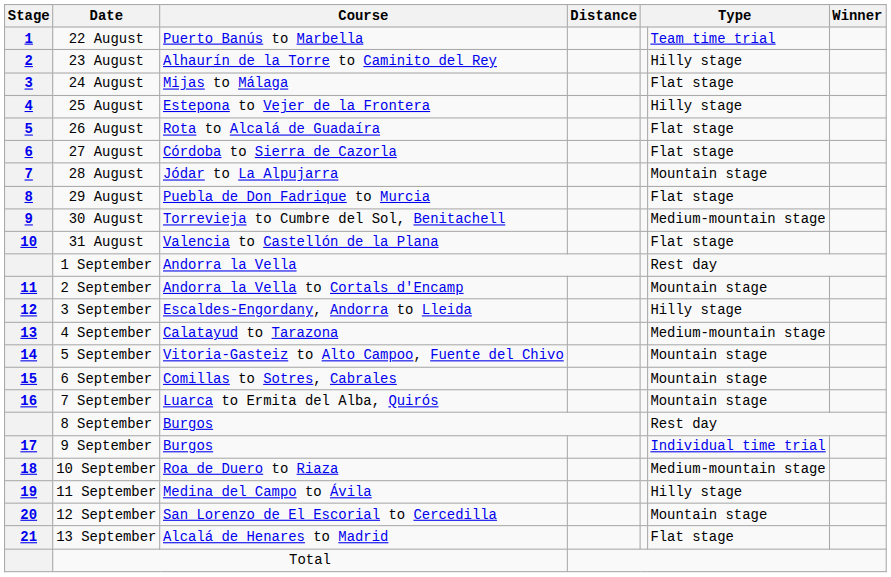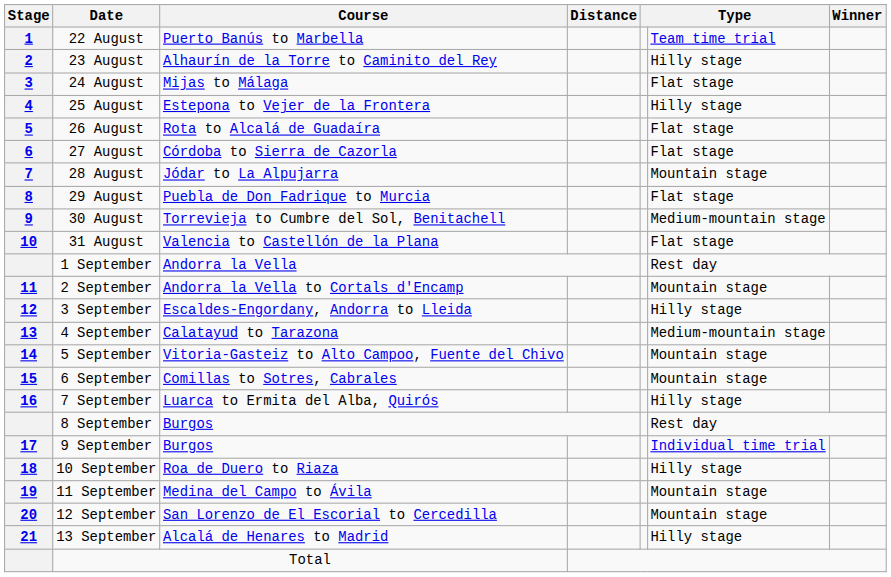 <table class="wikitable">
 <tr>
 <th scope="col">Stage</th>
 <th scope="col">Date</th>
 <th scope="col">Course</th>
 <th scope="col">Distance</th>
 <th scope="col" colspan="2">Type</th>
 <th scope="col">Winner</th>
 </tr>
 <tr>
 <th scope="row" style="text-align:center;"><a href='#'>1</a></th>
 <td style="text-align:center;">22 August</td>
 <td><a href='#'>Puerto Banús</a> to <a href='#'>Marbella</a></td>
 <td style="text-align:center;"></td>
 <td></td>
 <td><a href='#'>Team time trial</a></td>
 <td> </td>
 </tr>
 <tr>
 <th scope="row" style="text-align:center;"><a href='#'>2</a></th>
 <td style="text-align:center;">23 August</td>
 <td><a href='#'>Alhaurín de la Torre</a> to <a href='#'>Caminito del Rey</a></td>
 <td style="text-align:center;"></td>
 <td></td>
 <td>Hilly stage</td>
 <td></td>
 </tr>
 <tr>
 <th scope="row" style="text-align:center;"><a href='#'>3</a></th>
 <td style="text-align:center;">24 August</td>
 <td><a href='#'>Mijas</a> to <a href='#'>Málaga</a></td>
 <td style="text-align:center;"></td>
 <td></td>
 <td>Flat stage</td>
 <td></td>
 </tr>
 <tr>
 <th scope="row" style="text-align:center;"><a href='#'>4</a></th>
 <td style="text-align:center;">25 August</td>
 <td><a href='#'>Estepona</a> to <a href='#'>Vejer de la Frontera</a></td>
 <td style="text-align:center;"></td>
 <td></td>
 <td>Hilly stage</td>
 <td></td>
 </tr>
 <tr>
 <th scope="row" style="text-align:center;"><a href='#'>5</a></th>
 <td style="text-align:center;">26 August</td>
 <td><a href='#'>Rota</a> to <a href='#'>Alcalá de Guadaíra</a></td>
 <td style="text-align:center;"></td>
 <td></td>
 <td>Flat stage</td>
 <td></td>
 </tr>
 <tr>
 <th scope="row" style="text-align:center;"><a href='#'>6</a></th>
 <td style="text-align:center;">27 August</td>
 <td><a href='#'>Córdoba</a> to <a href='#'>Sierra de Cazorla</a></td>
 <td style="text-align:center;"></td>
 <td></td>
 <td>Flat stage</td>
 <td></td>
 </tr>
 <tr>
 <th scope="row" style="text-align:center;"><a href='#'>7</a></th>
 <td style="text-align:center;">28 August</td>
 <td><a href='#'>Jódar</a> to <a href='#'>La Alpujarra</a></td>
 <td style="text-align:center;"></td>
 <td></td>
 <td>Mountain stage</td>
 <td></td>
 </tr>
 <tr>
 <th scope="row" style="text-align:center;"><a href='#'>8</a></th>
 <td style="text-align:center;">29 August</td>
 <td><a href='#'>Puebla de Don Fadrique</a> to <a href='#'>Murcia</a></td>
 <td style="text-align:center;"></td>
 <td></td>
 <td>Flat stage</td>
 <td></td>
 </tr>
 <tr>
 <th scope="row" style="text-align:center;"><a href='#'>9</a></th>
 <td style="text-align:center;">30 August</td>
 <td><a href='#'>Torrevieja</a> to Cumbre del Sol, <a href='#'>Benitachell</a></td>
 <td style="text-align:center;"></td>
 <td></td>
 <td>Medium-mountain stage</td>
 <td></td>
 </tr>
 <tr>
 <th scope="row" style="text-align:center;"><a href='#'>10</a></th>
 <td style="text-align:center;">31 August</td>
 <td><a href='#'>Valencia</a> to <a href='#'>Castellón de la Plana</a></td>
 <td style="text-align:center;"></td>
 <td></td>
 <td>Flat stage</td>
 <td></td>
 </tr>
 <tr>
 <th scope="row"></th>
 <td style="text-align:center;">1 September</td>
 <td colspan="2"><a href='#'>Andorra la Vella</a></td>
 <td></td>
 <td colspan="2">Rest day</td>
 </tr>
 <tr>
 <th scope="row" style="text-align:center;"><a href='#'>11</a></th>
 <td style="text-align:center;">2 September</td>
 <td><a href='#'>Andorra la Vella</a> to <a href='#'>Cortals d'Encamp</a></td>
 <td style="text-align:center;"></td>
 <td></td>
 <td>Mountain stage</td>
 <td></td>
 </tr>
 <tr>
 <th scope="row" style="text-align:center;"><a href='#'>12</a></th>
 <td style="text-align:center;">3 September</td>
 <td><a href='#'>Escaldes-Engordany</a>, <a href='#'>Andorra</a> to <a href='#'>Lleida</a></td>
 <td style="text-align:center;"></td>
 <td></td>
 <td>Hilly stage</td>
 <td></td>
 </tr>
 <tr>
 <th scope="row" style="text-align:center;"><a href='#'>13</a></th>
 <td style="text-align:center;">4 September</td>
 <td><a href='#'>Calatayud</a> to <a href='#'>Tarazona</a></td>
 <td style="text-align:center;"></td>
 <td></td>
 <td>Medium-mountain stage</td>
 <td></td>
 </tr>
 <tr>
 <th scope="row" style="text-align:center;"><a href='#'>14</a></th>
 <td style="text-align:center;">5 September</td>
 <td><a href='#'>Vitoria-Gasteiz</a> to <a href='#'>Alto Campoo</a>, <a href='#'>Fuente del Chivo</a></td>
 <td style="text-align:center;"></td>
 <td></td>
 <td>Mountain stage</td>
 <td></td>
 </tr>
 <tr>
 <th scope="row" style="text-align:center;"><a href='#'>15</a></th>
 <td style="text-align:center;">6 September</td>
 <td><a href='#'>Comillas</a> to <a href='#'>Sotres</a>, <a href='#'>Cabrales</a></td>
 <td style="text-align:center;"></td>
 <td></td>
 <td>Mountain stage</td>
 <td></td>
 </tr>
 <tr>
 <th scope="row" style="text-align:center;"><a href='#'>16</a></th>
 <td style="text-align:center;">7 September</td>
 <td><a href='#'>Luarca</a> to Ermita del Alba, <a href='#'>Quirós</a></td>
 <td style="text-align:center;"></td>
 <td></td>
-<td>Mountain stage</td>
+<td>Hilly stage</td>
 <td></td>
 </tr>
 <tr>
 <th scope="row"></th>
 <td style="text-align:center;">8 September</td>
 <td colspan="2"><a href='#'>Burgos</a></td>
 <td></td>
 <td colspan="2">Rest day</td>
 </tr>
 <tr>
 <th scope="row" style="text-align:center;"><a href='#'>17</a></th>
 <td style="text-align:center;">9 September</td>
 <td><a href='#'>Burgos</a></td>
 <td style="text-align:center;"></td>
 <td></td>
 <td><a href='#'>Individual time trial</a></td>
 <td></td>
 </tr>
 <tr>
 <th scope="row" style="text-align:center;"><a href='#'>18</a></th>
 <td style="text-align:center;">10 September</td>
 <td><a href='#'>Roa de Duero</a> to <a href='#'>Riaza</a></td>
 <td style="text-align:center;"></td>
 <td></td>
-<td>Medium-mountain stage</td>
+<td>Hilly stage</td>
 <td></td>
 </tr>
 <tr>
 <th scope="row" style="text-align:center;"><a href='#'>19</a></th>
 <td style="text-align:center;">11 September</td>
 <td><a href='#'>Medina del Campo</a> to <a href='#'>Ávila</a></td>
 <td style="text-align:center;"></td>
 <td></td>
-<td>Hilly stage</td>
+<td>Mountain stage</td>
 <td></td>
 </tr>
 <tr>
 <th scope="row" style="text-align:center;"><a href='#'>20</a></th>
 <td style="text-align:center;">12 September</td>
 <td><a href='#'>San Lorenzo de El Escorial</a> to <a href='#'>Cercedilla</a></td>
 <td style="text-align:center;"></td>
 <td></td>
 <td>Mountain stage</td>
 <td></td>
 </tr>
 <tr>
 <th scope="row" style="text-align:center;"><a href='#'>21</a></th>
 <td style="text-align:center;">13 September</td>
 <td><a href='#'>Alcalá de Henares</a> to <a href='#'>Madrid</a></td>
 <td style="text-align:center;"></td>
 <td></td>
-<td>Flat stage</td>
+<td>Hilly stage</td>
 <td></td>
 </tr>
 <tr>
 <th scope="row"></th>
 <td colspan="2" style="text-align:center">Total</td>
 <td colspan="5" style="text-align:center"></td>
 </tr>
 </table>
